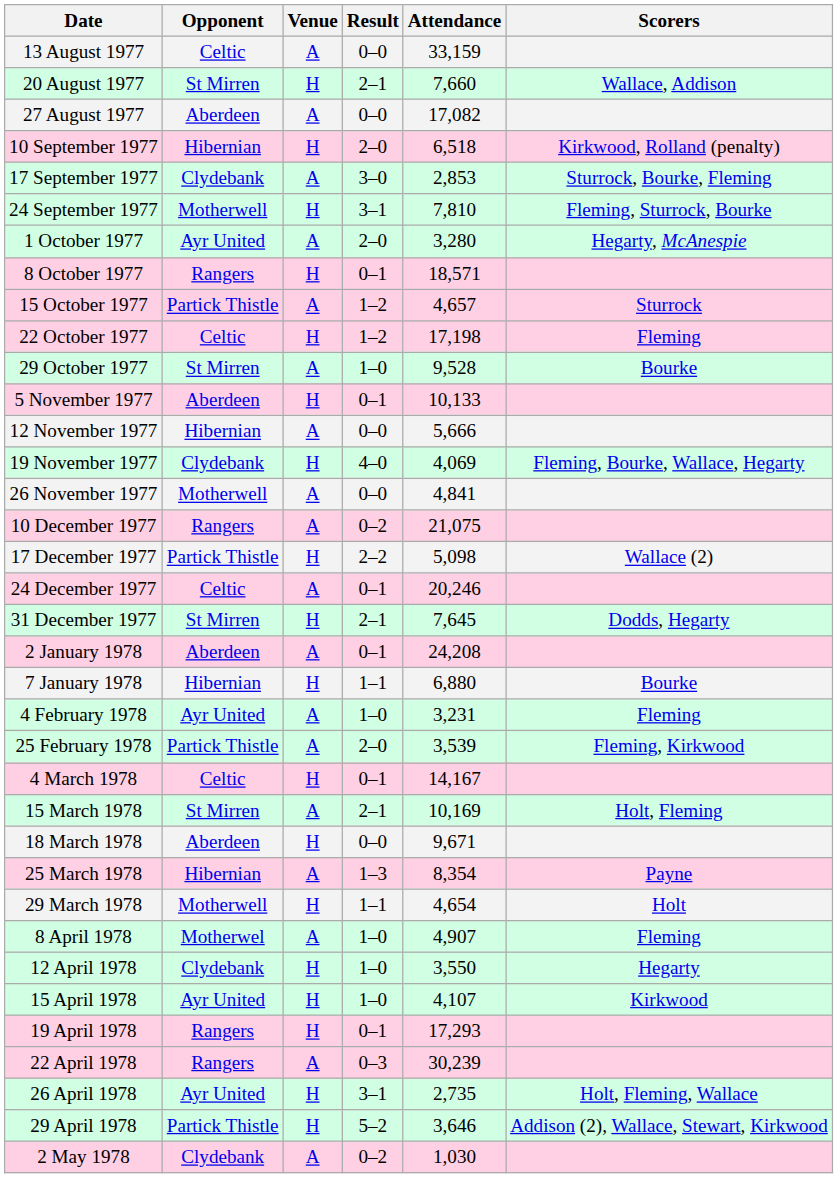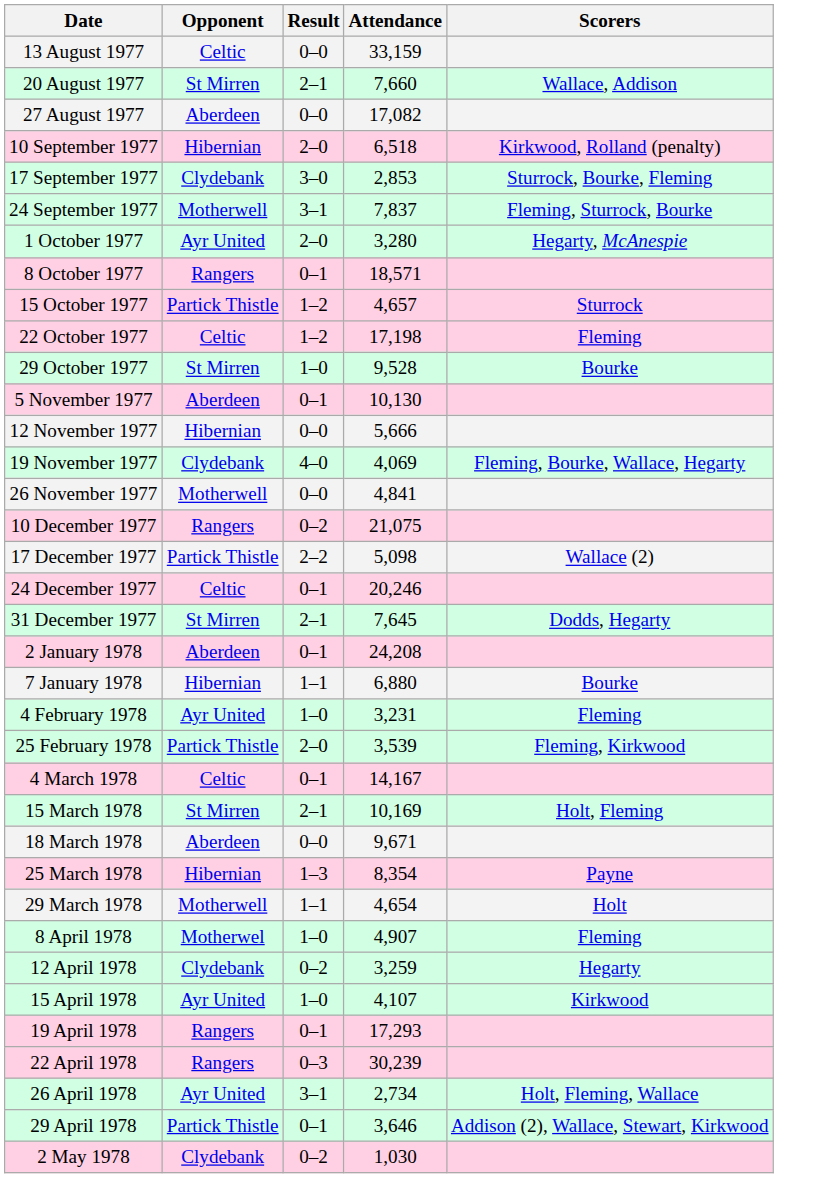 <table class="wikitable sortable" style="font-size:95%; text-align:center">
 <tr>
 <th>Date</th>
 <th>Opponent</th>
-<th>Venue</th>
 <th>Result</th>
 <th>Attendance</th>
 <th>Scorers</th>
 </tr>
 <tr bgcolor = "#f3f3f3">
 <td>13 August 1977</td>
 <td><a href='#'>Celtic</a></td>
-<td><a href='#'>A</a></td>
 <td>0–0</td>
 <td>33,159</td>
 <td></td>
 </tr>
 <tr bgcolor = "#d0ffe3">
 <td>20 August 1977</td>
 <td><a href='#'>St Mirren</a></td>
-<td><a href='#'>H</a></td>
 <td>2–1</td>
 <td>7,660</td>
 <td><a href='#'>Wallace</a>, <a href='#'>Addison</a></td>
 </tr>
 <tr bgcolor = "#f3f3f3">
 <td>27 August 1977</td>
 <td><a href='#'>Aberdeen</a></td>
-<td><a href='#'>A</a></td>
 <td>0–0</td>
 <td>17,082</td>
 <td></td>
 </tr>
 <tr bgcolor = "#ffd0e3">
 <td>10 September 1977</td>
 <td><a href='#'>Hibernian</a></td>
-<td><a href='#'>H</a></td>
 <td>2–0</td>
 <td>6,518</td>
 <td><a href='#'>Kirkwood</a>, <a href='#'>Rolland</a> (penalty)</td>
 </tr>
 <tr bgcolor = "#d0ffe3">
 <td>17 September 1977</td>
 <td><a href='#'>Clydebank</a></td>
-<td><a href='#'>A</a></td>
 <td>3–0</td>
 <td>2,853</td>
 <td><a href='#'>Sturrock</a>, <a href='#'>Bourke</a>, <a href='#'>Fleming</a></td>
 </tr>
 <tr bgcolor = "#d0ffe3">
 <td>24 September 1977</td>
 <td><a href='#'>Motherwell</a></td>
-<td><a href='#'>H</a></td>
 <td>3–1</td>
-<td>7,810</td>
+<td>7,837</td>
 <td><a href='#'>Fleming</a>, <a href='#'>Sturrock</a>, <a href='#'>Bourke</a></td>
 </tr>
 <tr bgcolor = "#d0ffe3">
 <td>1 October 1977</td>
 <td><a href='#'>Ayr United</a></td>
-<td><a href='#'>A</a></td>
 <td>2–0</td>
 <td>3,280</td>
 <td><a href='#'>Hegarty</a>, <em><a href='#'>McAnespie</a></em></td>
 </tr>
 <tr bgcolor = "#ffd0e3">
 <td>8 October 1977</td>
 <td><a href='#'>Rangers</a></td>
-<td><a href='#'>H</a></td>
 <td>0–1</td>
 <td>18,571</td>
 <td></td>
 </tr>
 <tr bgcolor = "#ffd0e3">
 <td>15 October 1977</td>
 <td><a href='#'>Partick Thistle</a></td>
-<td><a href='#'>A</a></td>
 <td>1–2</td>
 <td>4,657</td>
 <td><a href='#'>Sturrock</a></td>
 </tr>
 <tr bgcolor = "#ffd0e3">
 <td>22 October 1977</td>
 <td><a href='#'>Celtic</a></td>
-<td><a href='#'>H</a></td>
 <td>1–2</td>
 <td>17,198</td>
 <td><a href='#'>Fleming</a></td>
 </tr>
 <tr bgcolor = "#d0ffe3">
 <td>29 October 1977</td>
 <td><a href='#'>St Mirren</a></td>
-<td><a href='#'>A</a></td>
 <td>1–0</td>
 <td>9,528</td>
 <td><a href='#'>Bourke</a></td>
 </tr>
 <tr bgcolor = "#ffd0e3">
 <td>5 November 1977</td>
 <td><a href='#'>Aberdeen</a></td>
-<td><a href='#'>H</a></td>
 <td>0–1</td>
-<td>10,133</td>
+<td>10,130</td>
 <td></td>
 </tr>
 <tr bgcolor = "#f3f3f3">
 <td>12 November 1977</td>
 <td><a href='#'>Hibernian</a></td>
-<td><a href='#'>A</a></td>
 <td>0–0</td>
 <td>5,666</td>
 <td></td>
 </tr>
 <tr bgcolor = "#d0ffe3">
 <td>19 November 1977</td>
 <td><a href='#'>Clydebank</a></td>
-<td><a href='#'>H</a></td>
 <td>4–0</td>
 <td>4,069</td>
 <td><a href='#'>Fleming</a>, <a href='#'>Bourke</a>, <a href='#'>Wallace</a>, <a href='#'>Hegarty</a></td>
 </tr>
 <tr bgcolor = "#f3f3f3">
 <td>26 November 1977</td>
 <td><a href='#'>Motherwell</a></td>
-<td><a href='#'>A</a></td>
 <td>0–0</td>
 <td>4,841</td>
 <td></td>
 </tr>
 <tr bgcolor = "#ffd0e3">
 <td>10 December 1977</td>
 <td><a href='#'>Rangers</a></td>
-<td><a href='#'>A</a></td>
 <td>0–2</td>
 <td>21,075</td>
 <td></td>
 </tr>
 <tr bgcolor = "#f3f3f3">
 <td>17 December 1977</td>
 <td><a href='#'>Partick Thistle</a></td>
-<td><a href='#'>H</a></td>
 <td>2–2</td>
 <td>5,098</td>
 <td><a href='#'>Wallace</a> (2)</td>
 </tr>
 <tr bgcolor = "#ffd0e3">
 <td>24 December 1977</td>
 <td><a href='#'>Celtic</a></td>
-<td><a href='#'>A</a></td>
 <td>0–1</td>
 <td>20,246</td>
 <td></td>
 </tr>
 <tr bgcolor = "#d0ffe3">
 <td>31 December 1977</td>
 <td><a href='#'>St Mirren</a></td>
-<td><a href='#'>H</a></td>
 <td>2–1</td>
 <td>7,645</td>
 <td><a href='#'>Dodds</a>, <a href='#'>Hegarty</a></td>
 </tr>
 <tr bgcolor = "#ffd0e3">
 <td>2 January 1978</td>
 <td><a href='#'>Aberdeen</a></td>
-<td><a href='#'>A</a></td>
 <td>0–1</td>
 <td>24,208</td>
 <td></td>
 </tr>
 <tr bgcolor = "#f3f3f3">
 <td>7 January 1978</td>
 <td><a href='#'>Hibernian</a></td>
-<td><a href='#'>H</a></td>
 <td>1–1</td>
 <td>6,880</td>
 <td><a href='#'>Bourke</a></td>
 </tr>
 <tr bgcolor = "#d0ffe3">
 <td>4 February 1978</td>
 <td><a href='#'>Ayr United</a></td>
-<td><a href='#'>A</a></td>
 <td>1–0</td>
 <td>3,231</td>
 <td><a href='#'>Fleming</a></td>
 </tr>
 <tr bgcolor = "#d0ffe3">
 <td>25 February 1978</td>
 <td><a href='#'>Partick Thistle</a></td>
-<td><a href='#'>A</a></td>
 <td>2–0</td>
 <td>3,539</td>
 <td><a href='#'>Fleming</a>, <a href='#'>Kirkwood</a></td>
 </tr>
 <tr bgcolor = "#ffd0e3">
 <td>4 March 1978</td>
 <td><a href='#'>Celtic</a></td>
-<td><a href='#'>H</a></td>
 <td>0–1</td>
 <td>14,167</td>
 <td></td>
 </tr>
 <tr bgcolor = "#d0ffe3">
 <td>15 March 1978</td>
 <td><a href='#'>St Mirren</a></td>
-<td><a href='#'>A</a></td>
 <td>2–1</td>
 <td>10,169</td>
 <td><a href='#'>Holt</a>, <a href='#'>Fleming</a></td>
 </tr>
 <tr bgcolor = "#f3f3f3">
 <td>18 March 1978</td>
 <td><a href='#'>Aberdeen</a></td>
-<td><a href='#'>H</a></td>
 <td>0–0</td>
 <td>9,671</td>
 <td></td>
 </tr>
 <tr bgcolor = "#ffd0e3">
 <td>25 March 1978</td>
 <td><a href='#'>Hibernian</a></td>
-<td><a href='#'>A</a></td>
 <td>1–3</td>
 <td>8,354</td>
 <td><a href='#'>Payne</a></td>
 </tr>
 <tr bgcolor = "#f3f3f3">
 <td>29 March 1978</td>
 <td><a href='#'>Motherwell</a></td>
-<td><a href='#'>H</a></td>
 <td>1–1</td>
 <td>4,654</td>
 <td><a href='#'>Holt</a></td>
 </tr>
 <tr bgcolor = "#d0ffe3">
 <td>8 April 1978</td>
 <td><a href='#'>Motherwel</a></td>
-<td><a href='#'>A</a></td>
 <td>1–0</td>
 <td>4,907</td>
 <td><a href='#'>Fleming</a></td>
 </tr>
 <tr bgcolor = "#d0ffe3">
 <td>12 April 1978</td>
 <td><a href='#'>Clydebank</a></td>
-<td><a href='#'>H</a></td>
-<td>1–0</td>
-<td>3,550</td>
+<td>0–2</td>
+<td>3,259</td>
 <td><a href='#'>Hegarty</a></td>
 </tr>
 <tr bgcolor = "#d0ffe3">
 <td>15 April 1978</td>
 <td><a href='#'>Ayr United</a></td>
-<td><a href='#'>H</a></td>
 <td>1–0</td>
 <td>4,107</td>
 <td><a href='#'>Kirkwood</a></td>
 </tr>
 <tr bgcolor = "#ffd0e3">
 <td>19 April 1978</td>
 <td><a href='#'>Rangers</a></td>
-<td><a href='#'>H</a></td>
 <td>0–1</td>
 <td>17,293</td>
 <td></td>
 </tr>
 <tr bgcolor = "#ffd0e3">
 <td>22 April 1978</td>
 <td><a href='#'>Rangers</a></td>
-<td><a href='#'>A</a></td>
 <td>0–3</td>
 <td>30,239</td>
 <td></td>
 </tr>
 <tr bgcolor = "#d0ffe3">
 <td>26 April 1978</td>
 <td><a href='#'>Ayr United</a></td>
-<td><a href='#'>H</a></td>
 <td>3–1</td>
-<td>2,735</td>
+<td>2,734</td>
 <td><a href='#'>Holt</a>, <a href='#'>Fleming</a>, <a href='#'>Wallace</a></td>
 </tr>
 <tr bgcolor = "#d0ffe3">
 <td>29 April 1978</td>
 <td><a href='#'>Partick Thistle</a></td>
-<td><a href='#'>H</a></td>
-<td>5–2</td>
+<td>0–1</td>
 <td>3,646</td>
 <td><a href='#'>Addison</a> (2), <a href='#'>Wallace</a>, <a href='#'>Stewart</a>, <a href='#'>Kirkwood</a></td>
 </tr>
 <tr bgcolor = "#ffd0e3">
 <td>2 May 1978</td>
 <td><a href='#'>Clydebank</a></td>
-<td><a href='#'>A</a></td>
 <td>0–2</td>
 <td>1,030</td>
 <td></td>
 </tr>
 </table>
